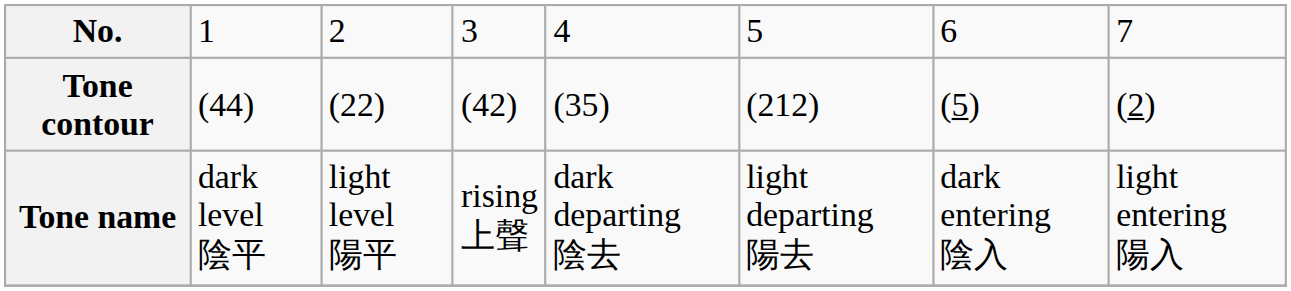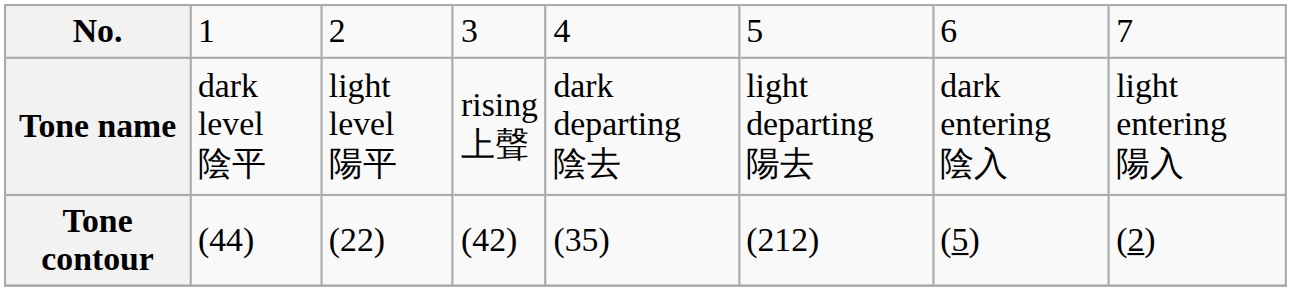 <table class="wikitable">
 <tr>
 <th>No.</th>
 <td>1</td>
 <td>2</td>
 <td>3</td>
 <td>4</td>
 <td>5</td>
 <td>6</td>
 <td>7</td>
 </tr>
 <tr>
+<th>Tone name</th>
+<td>dark level<br>陰平</td>
+<td>light level<br>陽平</td>
+<td>rising<br>上聲</td>
+<td>dark departing<br>陰去</td>
+<td>light departing<br>陽去</td>
+<td>dark entering<br>陰入</td>
+<td>light entering<br>陽入</td>
+</tr>
+<tr>
 <th>Tone contour</th>
 <td> (44)</td>
 <td> (22)</td>
 <td> (42)</td>
 <td> (35)</td>
 <td> (212)</td>
 <td> (<u>5</u>)</td>
 <td> (<u>2</u>)</td>
 </tr>
 <tr>
-<th>Tone name</th>
-<td>dark level<br>陰平</td>
-<td>light level<br>陽平</td>
-<td>rising<br>上聲</td>
-<td>dark departing<br>陰去</td>
-<td>light departing<br>陽去</td>
-<td>dark entering<br>陰入</td>
-<td>light entering<br>陽入</td>
-</tr>
-<tr>
 </tr>
 </table>
